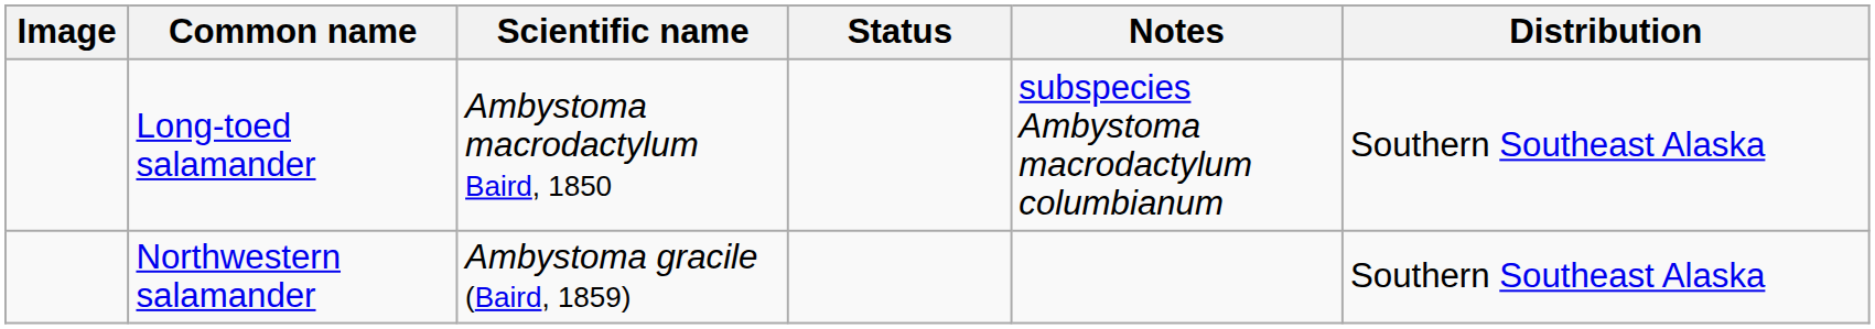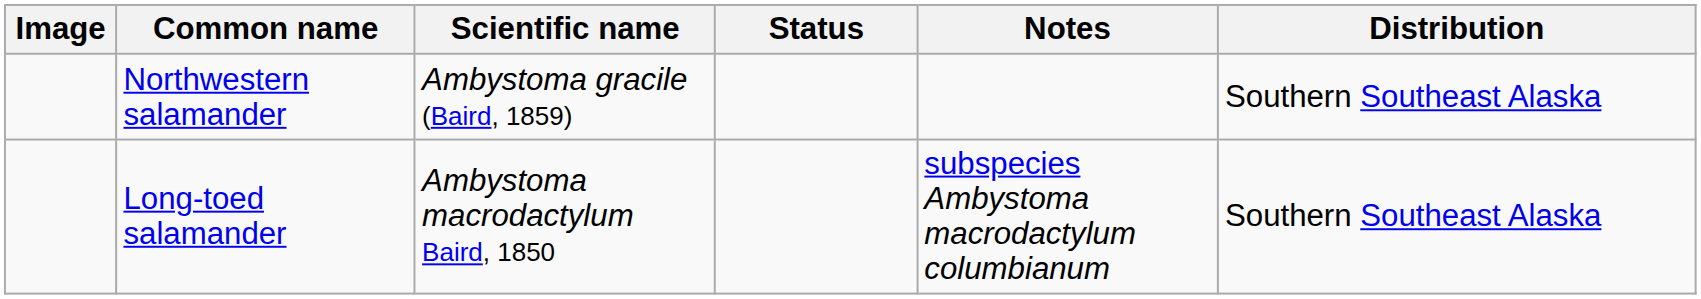 <table class="wikitable">
 <tr>
 <th scope="col" style="width: 50px;">Image</th>
 <th scope="col" style="width: 150px;">Common name</th>
 <th scope="col" style="width: 150px;">Scientific name</th>
 <th scope="col" style="width: 100px;">Status</th>
 <th scope="col" style="width: 150px;">Notes</th>
 <th scope="col" style="width: 250px;">Distribution</th>
 </tr>
 <tr>
 <td></td>
+<td><a href='#'>Northwestern salamander</a></td>
+<td><em>Ambystoma gracile</em><br><small>(<a href='#'>Baird</a>, 1859)</small></td>
+<td></td>
+<td></td>
+<td>Southern <a href='#'>Southeast Alaska</a></td>
+</tr>
+<tr>
+<td></td>
 <td><a href='#'>Long-toed salamander</a></td>
 <td><em>Ambystoma macrodactylum</em><br><small><a href='#'>Baird</a>, 1850</small></td>
 <td></td>
 <td><a href='#'>subspecies</a> <em>Ambystoma macrodactylum columbianum</em></td>
 <td>Southern <a href='#'>Southeast Alaska</a></td>
 </tr>
-<tr>
-<td></td>
-<td><a href='#'>Northwestern salamander</a></td>
-<td><em>Ambystoma gracile</em><br><small>(<a href='#'>Baird</a>, 1859)</small></td>
-<td></td>
-<td></td>
-<td>Southern <a href='#'>Southeast Alaska</a></td>
-</tr>
 </table>
